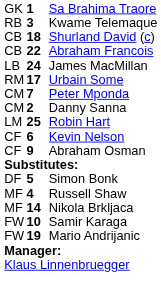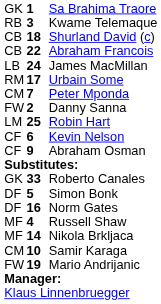 <table cellspacing="0" cellpadding="0" style="font-size:90%; margin:auto;">
 <tr>
 <th width=25></th>
 <th width=25></th>
 </tr>
 <tr>
 <td>GK</td>
 <td><strong>1</strong></td>
 <td> <a href='#'>Sa Brahima Traore</a></td>
 </tr>
 <tr>
 <td>RB</td>
 <td><strong>3</strong></td>
 <td> Kwame Telemaque</td>
 </tr>
 <tr>
 <td>CB</td>
 <td><strong>18</strong></td>
 <td> <a href='#'>Shurland David</a> (<a href='#'>c</a>)</td>
 <td></td>
 <td></td>
 </tr>
 <tr>
 <td>CB</td>
 <td><strong>22</strong></td>
 <td> <a href='#'>Abraham Francois</a></td>
 </tr>
 <tr>
 <td>LB</td>
 <td><strong>24</strong></td>
 <td> James MacMillan</td>
 <td></td>
 <td></td>
 </tr>
 <tr>
 <td>RM</td>
 <td><strong>17</strong></td>
 <td> <a href='#'>Urbain Some</a></td>
 <td></td>
 <td></td>
 </tr>
 <tr>
 <td>CM</td>
 <td><strong>7</strong></td>
 <td> <a href='#'>Peter Mponda</a></td>
 <td></td>
 <td></td>
 </tr>
 <tr>
-<td>CM</td>
+<td>FW</td>
 <td><strong>2</strong></td>
 <td> Danny Sanna</td>
 <td></td>
 <td></td>
 </tr>
 <tr>
 <td>LM</td>
 <td><strong>25</strong></td>
 <td> <a href='#'>Robin Hart</a></td>
 <td></td>
 <td></td>
 </tr>
 <tr>
 <td>CF</td>
 <td><strong>6</strong></td>
 <td> <a href='#'>Kevin Nelson</a></td>
 <td></td>
 <td></td>
 </tr>
 <tr>
 <td>CF</td>
 <td><strong>9</strong></td>
 <td> Abraham Osman</td>
 <td></td>
 <td></td>
 </tr>
 <tr>
 <td colspan=3><strong>Substitutes:</strong></td>
 </tr>
 <tr>
+<td>GK</td>
+<td><strong>33</strong></td>
+<td> Roberto Canales</td>
+<td></td>
+<td></td>
+</tr>
+<tr>
 <td>DF</td>
 <td><strong>5</strong></td>
 <td> Simon Bonk</td>
+<td></td>
+<td></td>
+</tr>
+<tr>
+<td>DF</td>
+<td><strong>16</strong></td>
+<td> Norm Gates</td>
 <td></td>
 <td></td>
 </tr>
 <tr>
 <td>MF</td>
 <td><strong>4</strong></td>
 <td> Russell Shaw</td>
 <td></td>
 <td></td>
 </tr>
 <tr>
 <td>MF</td>
 <td><strong>14</strong></td>
 <td> Nikola Brkljaca</td>
 <td></td>
 <td></td>
 </tr>
 <tr>
-<td>FW</td>
+<td>CM</td>
 <td><strong>10</strong></td>
 <td> Samir Karaga</td>
 <td></td>
 <td></td>
 </tr>
 <tr>
 <td>FW</td>
 <td><strong>19</strong></td>
 <td> Mario Andrijanic</td>
 <td></td>
 <td></td>
 </tr>
 <tr>
 <td colspan=3><strong>Manager:</strong></td>
 </tr>
 <tr>
 <td colspan=4> <a href='#'>Klaus Linnenbruegger</a></td>
 </tr>
 </table>
